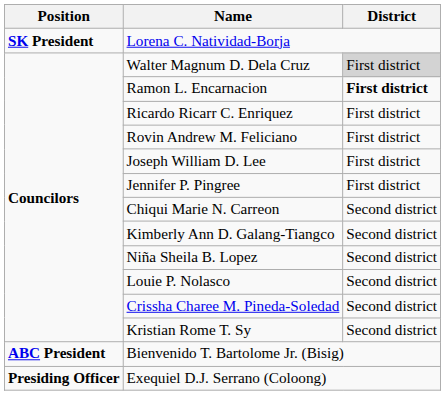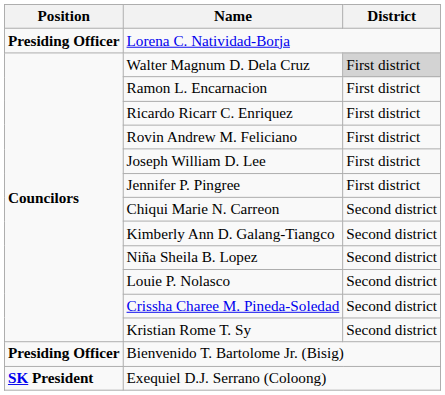 <table class=wikitable>
 <tr>
 <th>Position</th>
 <th>Name</th>
 <th>District</th>
 </tr>
 <tr>
-<td><strong><a href='#'>SK</a> President</strong></td>
+<td><strong>Presiding Officer</strong></td>
 <td colspan="2"><a href='#'>Lorena C. Natividad-Borja</a></td>
 </tr>
 <tr>
 <td rowspan=12><strong>Councilors</strong></td>
 <td>Walter Magnum D. Dela Cruz</td>
 <td style="background: lightgrey;">First district</td>
 </tr>
 <tr>
 <td>Ramon L. Encarnacion</td>
-<td><strong>First district</strong></td>
+<td>First district</td>
 </tr>
 <tr>
 <td>Ricardo Ricarr C. Enriquez</td>
 <td>First district</td>
 </tr>
 <tr>
 <td>Rovin Andrew M. Feliciano</td>
 <td>First district</td>
 </tr>
 <tr>
 <td>Joseph William D. Lee</td>
 <td>First district</td>
 </tr>
 <tr>
 <td>Jennifer P. Pingree</td>
 <td>First district</td>
 </tr>
 <tr>
 <td>Chiqui Marie N. Carreon</td>
 <td>Second district</td>
 </tr>
 <tr>
 <td>Kimberly Ann D. Galang-Tiangco</td>
 <td>Second district</td>
 </tr>
 <tr>
 <td>Niña Sheila B. Lopez</td>
 <td>Second district</td>
 </tr>
 <tr>
 <td>Louie P. Nolasco</td>
 <td>Second district</td>
 </tr>
 <tr>
 <td><a href='#'>Crissha Charee M. Pineda-Soledad</a></td>
 <td>Second district</td>
 </tr>
 <tr>
 <td>Kristian Rome T. Sy</td>
 <td>Second district</td>
 </tr>
 <tr>
-<td><strong><a href='#'>ABC</a> President</strong></td>
+<td><strong>Presiding Officer</strong></td>
 <td colspan="2">Bienvenido T. Bartolome Jr. (Bisig)</td>
 </tr>
 <tr>
-<td><strong>Presiding Officer</strong></td>
+<td><strong><a href='#'>SK</a> President</strong></td>
 <td colspan="2">Exequiel D.J. Serrano (Coloong)</td>
 </tr>
 </table>
